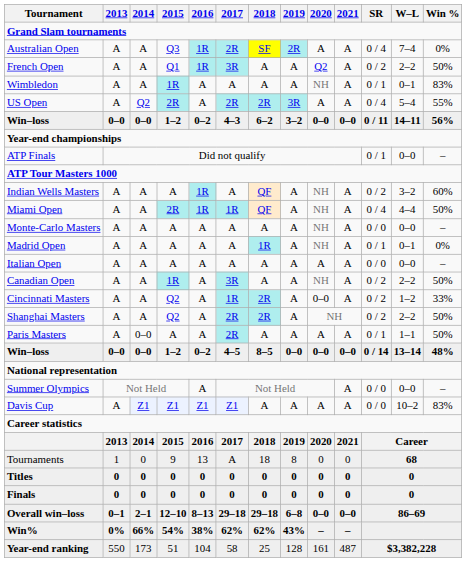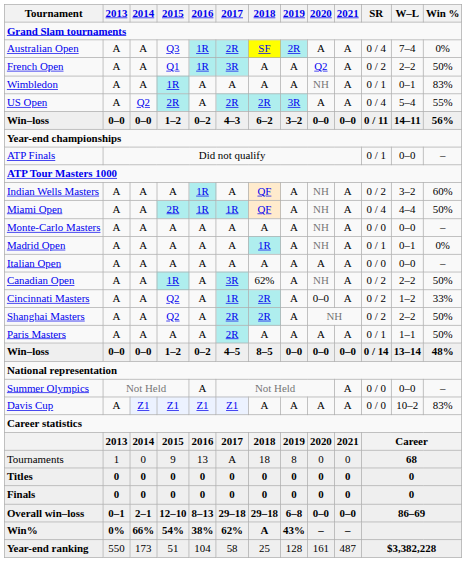 <table class=wikitable style=text-align:center;font-size:96%>
 <tr>
 <th>Tournament</th>
 <th><a href='#'>2013</a></th>
 <th><a href='#'>2014</a></th>
 <th><a href='#'>2015</a></th>
 <th><a href='#'>2016</a></th>
 <th><a href='#'>2017</a></th>
 <th><a href='#'>2018</a></th>
 <th><a href='#'>2019</a></th>
 <th><a href='#'>2020</a></th>
 <th><a href='#'>2021</a></th>
 <th>SR</th>
 <th>W–L</th>
 <th>Win %</th>
 </tr>
 <tr>
 <td colspan=15 align=left><a href='#'><strong>Grand Slam tournaments</strong></a></td>
 </tr>
 <tr>
 <td align=left><a href='#'>Australian Open</a></td>
 <td>A</td>
 <td>A</td>
 <td><a href='#'>Q3</a></td>
 <td bgcolor=afeeee><a href='#'>1R</a></td>
 <td bgcolor=afeeee><a href='#'>2R</a></td>
 <td bgcolor=yellow><a href='#'>SF</a></td>
 <td bgcolor=afeeee><a href='#'>2R</a></td>
 <td>A</td>
 <td>A</td>
 <td>0 / 4</td>
 <td>7–4</td>
 <td>0%</td>
 </tr>
 <tr>
 <td align=left><a href='#'>French Open</a></td>
 <td>A</td>
 <td>A</td>
 <td><a href='#'>Q1</a></td>
 <td bgcolor=afeeee><a href='#'>1R</a></td>
 <td bgcolor=afeeee><a href='#'>3R</a></td>
 <td>A</td>
 <td>A</td>
 <td><a href='#'>Q2</a></td>
 <td>A</td>
 <td>0 / 2</td>
 <td>2–2</td>
 <td>50%</td>
 </tr>
 <tr>
 <td align=left><a href='#'>Wimbledon</a></td>
 <td>A</td>
 <td>A</td>
 <td bgcolor=afeeee><a href='#'>1R</a></td>
 <td>A</td>
 <td>A</td>
 <td>A</td>
 <td>A</td>
 <td style=color:#767676>NH</td>
 <td>A</td>
 <td>0 / 1</td>
 <td>0–1</td>
 <td>83%</td>
 </tr>
 <tr>
 <td align=left><a href='#'>US Open</a></td>
 <td>A</td>
 <td><a href='#'>Q2</a></td>
 <td style=background:#afeeee><a href='#'>2R</a></td>
 <td>A</td>
 <td style=background:#afeeee><a href='#'>2R</a></td>
 <td style=background:#afeeee><a href='#'>2R</a></td>
 <td style=background:#afeeee><a href='#'>3R</a></td>
 <td>A</td>
 <td>A</td>
 <td>0 / 4</td>
 <td>5–4</td>
 <td>55%</td>
 </tr>
 <tr style=font-weight:bold;background:#efefef>
 <td style=text-align:left>Win–loss</td>
 <td>0–0</td>
 <td>0–0</td>
 <td>1–2</td>
 <td>0–2</td>
 <td>4–3</td>
 <td>6–2</td>
 <td>3–2</td>
 <td>0–0</td>
 <td>0–0</td>
 <td>0 / 11</td>
 <td>14–11</td>
 <td>56%</td>
 </tr>
 <tr>
 <td colspan=15 align=left><strong>Year-end championships</strong></td>
 </tr>
 <tr>
 <td align=left><a href='#'>ATP Finals</a></td>
 <td colspan=9>Did not qualify</td>
 <td>0 / 1</td>
 <td>0–0</td>
 <td>–</td>
 </tr>
 <tr>
 <td colspan=15 align=left><strong><a href='#'>ATP Tour Masters 1000</a></strong></td>
 </tr>
 <tr>
 <td align=left><a href='#'>Indian Wells Masters</a></td>
 <td>A</td>
 <td>A</td>
 <td>A</td>
 <td bgcolor=afeeee><a href='#'>1R</a></td>
 <td>A</td>
 <td bgcolor=ffebcd><a href='#'>QF</a></td>
 <td>A</td>
 <td style=color:#767676>NH</td>
 <td>A</td>
 <td>0 / 2</td>
 <td>3–2</td>
 <td>60%</td>
 </tr>
 <tr>
 <td align=left><a href='#'>Miami Open</a></td>
 <td>A</td>
 <td>A</td>
 <td bgcolor=afeeee><a href='#'>2R</a></td>
 <td bgcolor=afeeee><a href='#'>1R</a></td>
 <td bgcolor=afeeee><a href='#'>1R</a></td>
 <td bgcolor=ffebcd><a href='#'>QF</a></td>
 <td>A</td>
 <td style=color:#767676>NH</td>
 <td>A</td>
 <td>0 / 4</td>
 <td>4–4</td>
 <td>50%</td>
 </tr>
 <tr>
 <td align=left><a href='#'>Monte-Carlo Masters</a></td>
 <td>A</td>
 <td>A</td>
 <td>A</td>
 <td>A</td>
 <td>A</td>
 <td>A</td>
 <td>A</td>
 <td style=color:#767676>NH</td>
 <td>A</td>
 <td>0 / 0</td>
 <td>0–0</td>
 <td>–</td>
 </tr>
 <tr>
 <td align=left><a href='#'>Madrid Open</a></td>
 <td>A</td>
 <td>A</td>
 <td>A</td>
 <td>A</td>
 <td>A</td>
 <td bgcolor=afeeee><a href='#'>1R</a></td>
 <td>A</td>
 <td style=color:#767676>NH</td>
 <td>A</td>
 <td>0 / 1</td>
 <td>0–1</td>
 <td>0%</td>
 </tr>
 <tr>
 <td align=left><a href='#'>Italian Open</a></td>
 <td>A</td>
 <td>A</td>
 <td>A</td>
 <td>A</td>
 <td>A</td>
 <td>A</td>
 <td>A</td>
 <td>A</td>
 <td>A</td>
 <td>0 / 0</td>
 <td>0–0</td>
 <td>–</td>
 </tr>
 <tr>
 <td align=left><a href='#'>Canadian Open</a></td>
 <td>A</td>
 <td>A</td>
 <td bgcolor=afeeee><a href='#'>1R</a></td>
 <td>A</td>
 <td bgcolor=afeeee><a href='#'>3R</a></td>
-<td>A</td>
+<td>62%</td>
 <td>A</td>
 <td style=color:#767676>NH</td>
 <td>A</td>
 <td>0 / 2</td>
 <td>2–2</td>
 <td>50%</td>
 </tr>
 <tr>
 <td align=left><a href='#'>Cincinnati Masters</a></td>
 <td>A</td>
 <td>A</td>
 <td><a href='#'>Q2</a></td>
 <td>A</td>
 <td bgcolor=afeeee><a href='#'>1R</a></td>
 <td bgcolor=afeeee><a href='#'>2R</a></td>
 <td>A</td>
 <td>0–0</td>
 <td>A</td>
 <td>0 / 2</td>
 <td>1–2</td>
 <td>33%</td>
 </tr>
 <tr>
 <td align=left><a href='#'>Shanghai Masters</a></td>
 <td>A</td>
 <td>A</td>
 <td><a href='#'>Q2</a></td>
 <td>A</td>
 <td bgcolor=afeeee><a href='#'>2R</a></td>
 <td bgcolor=afeeee><a href='#'>2R</a></td>
 <td>A</td>
 <td colspan=2 style=color:#767676>NH</td>
 <td>0 / 2</td>
 <td>2–2</td>
 <td>50%</td>
 </tr>
 <tr>
 <td align=left><a href='#'>Paris Masters</a></td>
 <td>A</td>
-<td>0–0</td>
+<td>A</td>
 <td>A</td>
 <td>A</td>
 <td bgcolor=afeeee><a href='#'>2R</a></td>
 <td>A</td>
 <td>A</td>
 <td>A</td>
 <td>A</td>
 <td>0 / 1</td>
 <td>1–1</td>
 <td>50%</td>
 </tr>
 <tr style=font-weight:bold;background:#efefef>
 <td style=text-align:left>Win–loss</td>
 <td>0–0</td>
 <td>0–0</td>
 <td>1–2</td>
 <td>0–2</td>
 <td>4–5</td>
 <td>8–5</td>
 <td>0–0</td>
 <td>0–0</td>
 <td>0–0</td>
 <td>0 / 14</td>
 <td>13–14</td>
 <td>48%</td>
 </tr>
 <tr>
 <td colspan=15 align=left><strong>National representation</strong></td>
 </tr>
 <tr>
 <td align=left><a href='#'>Summer Olympics</a></td>
 <td colspan=3 style=color:#767676>Not Held</td>
 <td>A</td>
 <td colspan=4 style=color:#767676>Not Held</td>
 <td>A</td>
 <td>0 / 0</td>
 <td>0–0</td>
 <td>–</td>
 </tr>
 <tr>
 <td align=left><a href='#'>Davis Cup</a></td>
 <td>A</td>
 <td bgcolor=ecf2ff><a href='#'>Z1</a></td>
 <td bgcolor=ecf2ff><a href='#'>Z1</a></td>
 <td bgcolor=ecf2ff><a href='#'>Z1</a></td>
 <td bgcolor=ecf2ff><a href='#'>Z1</a></td>
 <td>A</td>
 <td>A</td>
 <td>A</td>
 <td>A</td>
 <td>0 / 0</td>
 <td>10–2</td>
 <td>83%</td>
 </tr>
 <tr>
 <td colspan=15 align=left><strong>Career statistics</strong></td>
 </tr>
 <tr>
 <th></th>
 <th>2013</th>
 <th>2014</th>
 <th>2015</th>
 <th>2016</th>
 <th>2017</th>
 <th>2018</th>
 <th>2019</th>
 <th>2020</th>
 <th>2021</th>
 <th colspan=3>Career</th>
 </tr>
 <tr style=background:#efefef>
 <td align=left>Tournaments</td>
 <td>1</td>
 <td>0</td>
 <td>9</td>
 <td>13</td>
 <td>A</td>
 <td>18</td>
 <td>8</td>
 <td>0</td>
 <td>0</td>
 <td colspan=3><strong>68</strong></td>
 </tr>
 <tr style=font-weight:bold;background:#efefef>
 <td align=left>Titles</td>
 <td>0</td>
 <td>0</td>
 <td>0</td>
 <td>0</td>
 <td>0</td>
 <td>0</td>
 <td>0</td>
 <td>0</td>
 <td>0</td>
 <td colspan=3>0</td>
 </tr>
 <tr style=font-weight:bold;background:#efefef>
 <td align=left>Finals</td>
 <td>0</td>
 <td>0</td>
 <td>0</td>
 <td>0</td>
 <td>0</td>
 <td>0</td>
 <td>0</td>
 <td>0</td>
 <td>0</td>
 <td colspan=3>0</td>
 </tr>
 <tr style=font-weight:bold;background:#efefef>
 <td style=text-align:left>Overall win–loss</td>
 <td>0–1</td>
 <td>2–1</td>
 <td>12–10</td>
 <td>8–13</td>
 <td>29–18</td>
 <td>29–18</td>
 <td>6–8</td>
 <td>0–0</td>
 <td>0–0</td>
 <td colspan=3>86–69</td>
 </tr>
 <tr style=font-weight:bold;background:#efefef>
 <td align=left>Win%</td>
 <td>0%</td>
 <td>66%</td>
 <td>54%</td>
 <td>38%</td>
 <td>62%</td>
-<td>62%</td>
+<td>A</td>
 <td>43%</td>
 <td>–</td>
 <td>–</td>
 <td colspan=3></td>
 </tr>
 <tr style=background:#efefef>
 <td align=left><strong>Year-end ranking</strong></td>
 <td>550</td>
 <td>173</td>
 <td>51</td>
 <td>104</td>
 <td>58</td>
 <td>25</td>
 <td>128</td>
 <td>161</td>
 <td>487</td>
 <td colspan=3><strong>$3,382,228</strong></td>
 </tr>
 </table>
